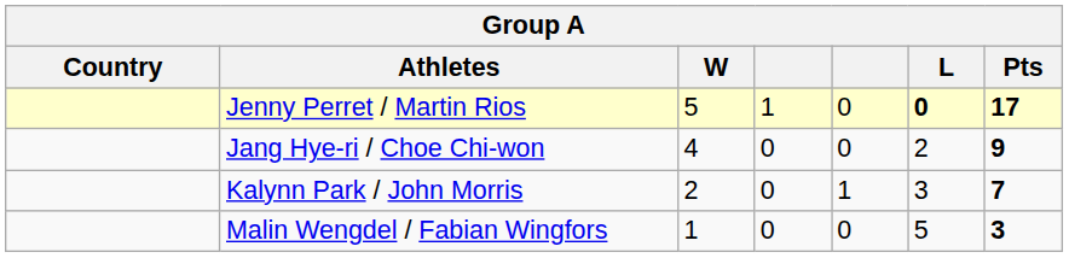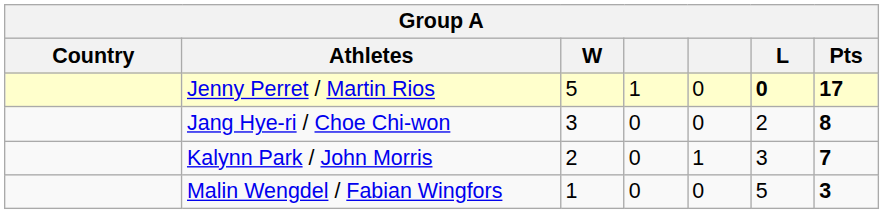 <table class=wikitable>
 <tr>
 <th colspan=7>Group A</th>
 </tr>
 <tr>
 <th width=125>Country</th>
 <th width=275>Athletes</th>
 <th width=40>W</th>
 <th width=40></th>
 <th width=40></th>
 <th width=40>L</th>
 <th width=40>Pts</th>
 </tr>
 <tr bgcolor=#ffffcc>
 <td></td>
 <td><a href='#'>Jenny Perret</a> / <a href='#'>Martin Rios</a></td>
 <td>5</td>
 <td>1</td>
 <td>0</td>
 <td><strong>0</strong></td>
 <td><strong>17</strong></td>
 </tr>
 <tr>
 <td></td>
 <td><a href='#'>Jang Hye-ri</a> / <a href='#'>Choe Chi-won</a></td>
-<td>4</td>
+<td>3</td>
 <td>0</td>
 <td>0</td>
 <td>2</td>
-<td><strong>9</strong></td>
+<td><strong>8</strong></td>
 </tr>
 <tr>
 <td></td>
 <td><a href='#'>Kalynn Park</a> / <a href='#'>John Morris</a></td>
 <td>2</td>
 <td>0</td>
 <td>1</td>
 <td>3</td>
 <td><strong>7</strong></td>
 </tr>
 <tr>
 <td></td>
 <td><a href='#'>Malin Wengdel</a> / <a href='#'>Fabian Wingfors</a></td>
 <td>1</td>
 <td>0</td>
 <td>0</td>
 <td>5</td>
 <td><strong>3</strong></td>
 </tr>
 </table>
